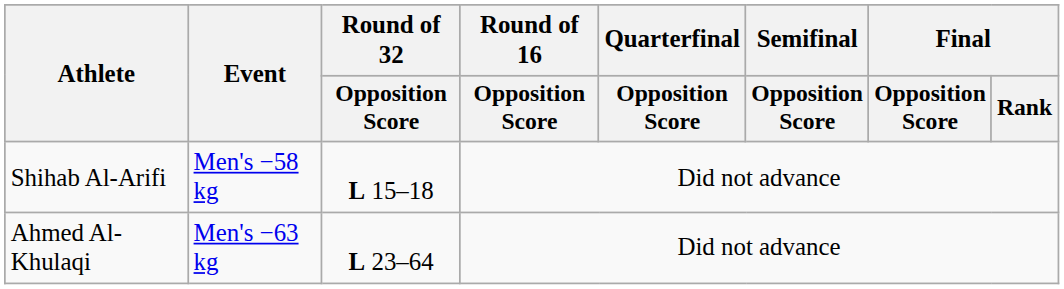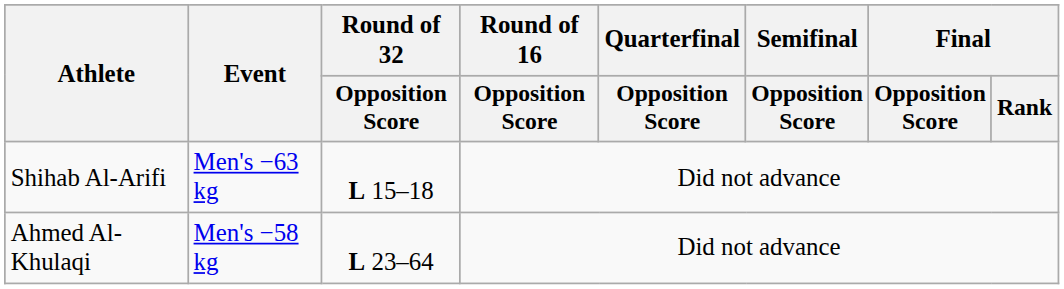 <table class=wikitable style=font-size:90%;text-align:center>
 <tr>
 <th rowspan=2>Athlete</th>
 <th rowspan=2>Event</th>
 <th>Round of 32</th>
 <th>Round of 16</th>
 <th>Quarterfinal</th>
 <th>Semifinal</th>
 <th colspan=2>Final</th>
 </tr>
 <tr style=font-size:95%>
 <th>Opposition<br>Score</th>
 <th>Opposition<br>Score</th>
 <th>Opposition<br>Score</th>
 <th>Opposition<br>Score</th>
 <th>Opposition<br>Score</th>
 <th>Rank</th>
 </tr>
 <tr>
 <td align=left>Shihab Al-Arifi</td>
-<td align=left><a href='#'>Men's −58 kg</a></td>
+<td align=left><a href='#'>Men's −63 kg</a></td>
 <td><br><strong>L</strong> 15–18</td>
 <td colspan=5>Did not advance</td>
 </tr>
 <tr>
 <td align=left>Ahmed Al-Khulaqi</td>
-<td align=left><a href='#'>Men's −63 kg</a></td>
+<td align=left><a href='#'>Men's −58 kg</a></td>
 <td><br><strong>L</strong> 23–64</td>
 <td colspan=5>Did not advance</td>
 </tr>
 </table>
